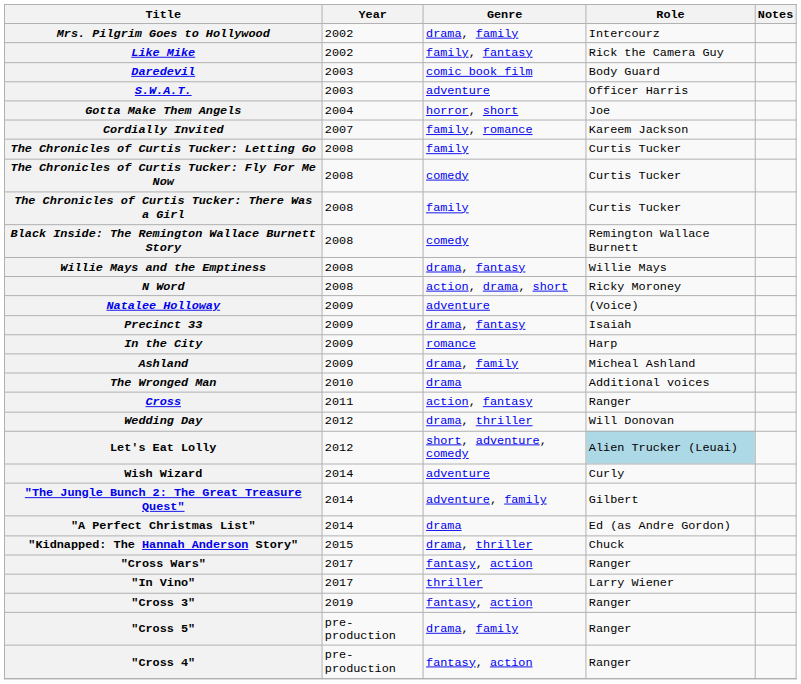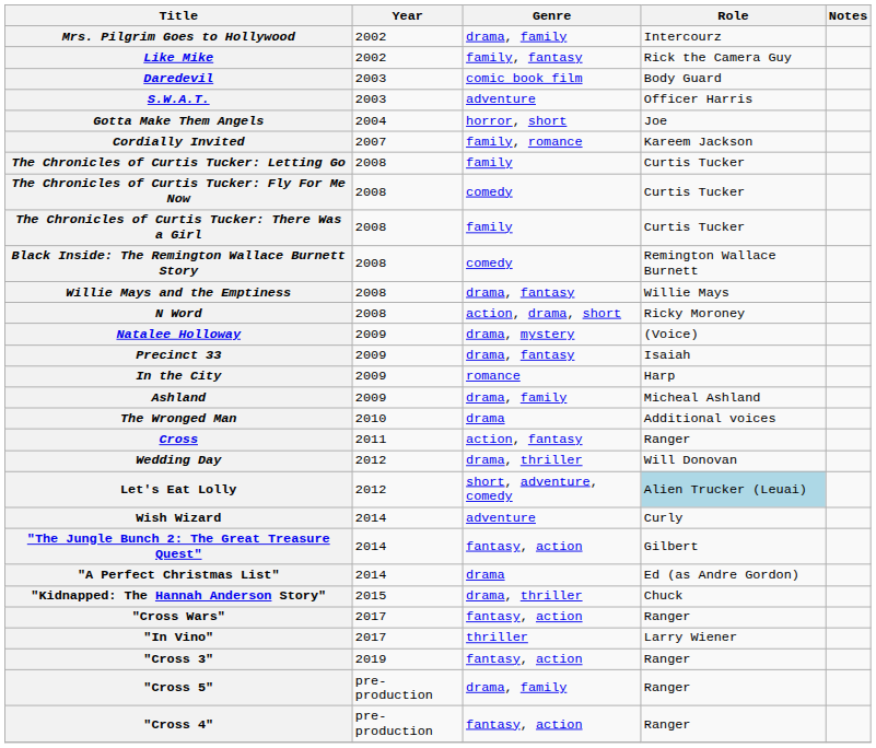 <table class="wikitable plainrowheaders sortable">
 <tr>
 <th scope="col">Title</th>
 <th scope="col">Year</th>
 <th scope="col">Genre</th>
 <th scope="col">Role</th>
 <th scope="col" class="unsortable">Notes<br></th>
 </tr>
 <tr>
 <th scope="row"><em>Mrs. Pilgrim Goes to Hollywood</em></th>
 <td>2002</td>
 <td><a href='#'>drama</a>, <a href='#'>family</a></td>
 <td>Intercourz</td>
 <td></td>
 </tr>
 <tr>
 <th scope="row"><em><a href='#'>Like Mike</a></em></th>
 <td>2002</td>
 <td><a href='#'>family</a>, <a href='#'>fantasy</a></td>
 <td>Rick the Camera Guy</td>
 <td></td>
 </tr>
 <tr>
 <th scope="row"><em><a href='#'>Daredevil</a></em></th>
 <td>2003</td>
 <td><a href='#'>comic book film</a></td>
 <td>Body Guard</td>
 <td></td>
 </tr>
 <tr>
 <th scope="row"><em><a href='#'>S.W.A.T.</a></em></th>
 <td>2003</td>
 <td><a href='#'>adventure</a></td>
 <td>Officer Harris</td>
 <td></td>
 </tr>
 <tr>
 <th scope="row"><em>Gotta Make Them Angels</em></th>
 <td>2004</td>
 <td><a href='#'>horror</a>, <a href='#'>short</a></td>
 <td>Joe</td>
 <td></td>
 </tr>
 <tr>
 <th scope="row"><em>Cordially Invited</em></th>
 <td>2007</td>
 <td><a href='#'>family</a>, <a href='#'>romance</a></td>
 <td>Kareem Jackson</td>
 <td></td>
 </tr>
 <tr>
 <th scope="row"><em>The Chronicles of Curtis Tucker: Letting Go</em></th>
 <td>2008</td>
 <td><a href='#'>family</a></td>
 <td>Curtis Tucker</td>
 <td></td>
 </tr>
 <tr>
 <th scope="row"><em>The Chronicles of Curtis Tucker: Fly For Me Now</em></th>
 <td>2008</td>
 <td><a href='#'>comedy</a></td>
 <td>Curtis Tucker</td>
 <td></td>
 </tr>
 <tr>
 <th scope="row"><em>The Chronicles of Curtis Tucker: There Was a Girl</em></th>
 <td>2008</td>
 <td><a href='#'>family</a></td>
 <td>Curtis Tucker</td>
 <td></td>
 </tr>
 <tr>
 <th scope="row"><em>Black Inside: The Remington Wallace Burnett Story</em></th>
 <td>2008</td>
 <td><a href='#'>comedy</a></td>
 <td>Remington Wallace Burnett</td>
 <td></td>
 </tr>
 <tr>
 <th scope="row"><em>Willie Mays and the Emptiness</em></th>
 <td>2008</td>
 <td><a href='#'>drama</a>, <a href='#'>fantasy</a></td>
 <td>Willie Mays</td>
 <td></td>
 </tr>
 <tr>
 <th scope="row"><em>N Word</em></th>
 <td>2008</td>
 <td><a href='#'>action</a>, <a href='#'>drama</a>, <a href='#'>short</a></td>
 <td>Ricky Moroney</td>
 <td></td>
 </tr>
 <tr>
 <th scope="row"><em><a href='#'>Natalee Holloway</a></em></th>
 <td>2009</td>
-<td><a href='#'>adventure</a></td>
+<td><a href='#'>drama</a>, <a href='#'>mystery</a></td>
 <td>(Voice)</td>
 <td></td>
 </tr>
 <tr>
 <th scope="row"><em>Precinct 33</em></th>
 <td>2009</td>
 <td><a href='#'>drama</a>, <a href='#'>fantasy</a></td>
 <td>Isaiah</td>
 <td></td>
 </tr>
 <tr>
 <th scope="row"><em>In the City</em></th>
 <td>2009</td>
 <td><a href='#'>romance</a></td>
 <td>Harp</td>
 <td></td>
 </tr>
 <tr>
 <th scope="row"><em>Ashland</em></th>
 <td>2009</td>
 <td><a href='#'>drama</a>, <a href='#'>family</a></td>
 <td>Micheal Ashland</td>
 <td></td>
 </tr>
 <tr>
 <th scope="row"><em>The Wronged Man</em></th>
 <td>2010</td>
 <td><a href='#'>drama</a></td>
 <td>Additional voices</td>
 <td></td>
 </tr>
 <tr>
 <th scope="row"><em><a href='#'>Cross</a></em></th>
 <td>2011</td>
 <td><a href='#'>action</a>, <a href='#'>fantasy</a></td>
 <td>Ranger</td>
 <td></td>
 </tr>
 <tr>
 <th scope="row"><em>Wedding Day<strong></th>
 <td>2012</td>
 <td><a href='#'>drama</a>, <a href='#'>thriller</a></td>
 <td>Will Donovan</td>
 <td></td>
 </tr>
 <tr>
 <th scope="row"></em>Let's Eat Lolly<em></th>
 <td>2012</td>
 <td><a href='#'>short</a>, <a href='#'>adventure</a>, <a href='#'>comedy</a></td>
 <td style="background: lightblue;">Alien Trucker (Leuai)</td>
 <td></td>
 </tr>
 <tr>
 <th scope="row">Wish Wizard</th>
 <td>2014</td>
 <td><a href='#'>adventure</a></td>
 <td>Curly</td>
 <td></td>
 </tr>
 <tr>
 <th scope="row"><a href='#'>"The Jungle Bunch 2: The Great Treasure Quest"</a></th>
 <td>2014</td>
-<td><a href='#'>adventure</a>, <a href='#'>family</a></td>
+<td><a href='#'>fantasy</a>, <a href='#'>action</a></td>
 <td>Gilbert</td>
 <td></td>
 </tr>
 <tr>
 <th scope="row">"A Perfect Christmas List"</th>
 <td>2014</td>
 <td><a href='#'>drama</a></td>
 <td>Ed (as Andre Gordon)</td>
 <td></td>
 </tr>
 <tr>
 <th scope="row">"Kidnapped: The <a href='#'>Hannah Anderson</a> Story"</th>
 <td>2015</td>
 <td><a href='#'>drama</a>, <a href='#'>thriller</a></td>
 <td>Chuck</td>
 <td></td>
 </tr>
 <tr>
 <th scope="row">"Cross Wars"</th>
 <td>2017</td>
 <td><a href='#'>fantasy</a>, <a href='#'>action</a></td>
 <td>Ranger</td>
 <td></td>
 </tr>
 <tr>
 <th scope="row">"In Vino"</th>
 <td>2017</td>
 <td><a href='#'>thriller</a></td>
 <td>Larry Wiener</td>
 <td></td>
 </tr>
 <tr>
 <th scope="row">"Cross 3"</th>
 <td>2019</td>
 <td><a href='#'>fantasy</a>, <a href='#'>action</a></td>
 <td>Ranger</td>
 <td></td>
 </tr>
 <tr>
 <th scope="row">"Cross 5"</th>
 <td>pre-production</td>
 <td><a href='#'>drama</a>, <a href='#'>family</a></td>
 <td>Ranger</td>
 <td></td>
 </tr>
 <tr>
 <th scope="row">"Cross 4"</th>
 <td>pre-production</td>
 <td><a href='#'>fantasy</a>, <a href='#'>action</a></td>
 <td>Ranger</td>
 <td></td>
 </tr>
 <tr>
 </tr>
 </table>
